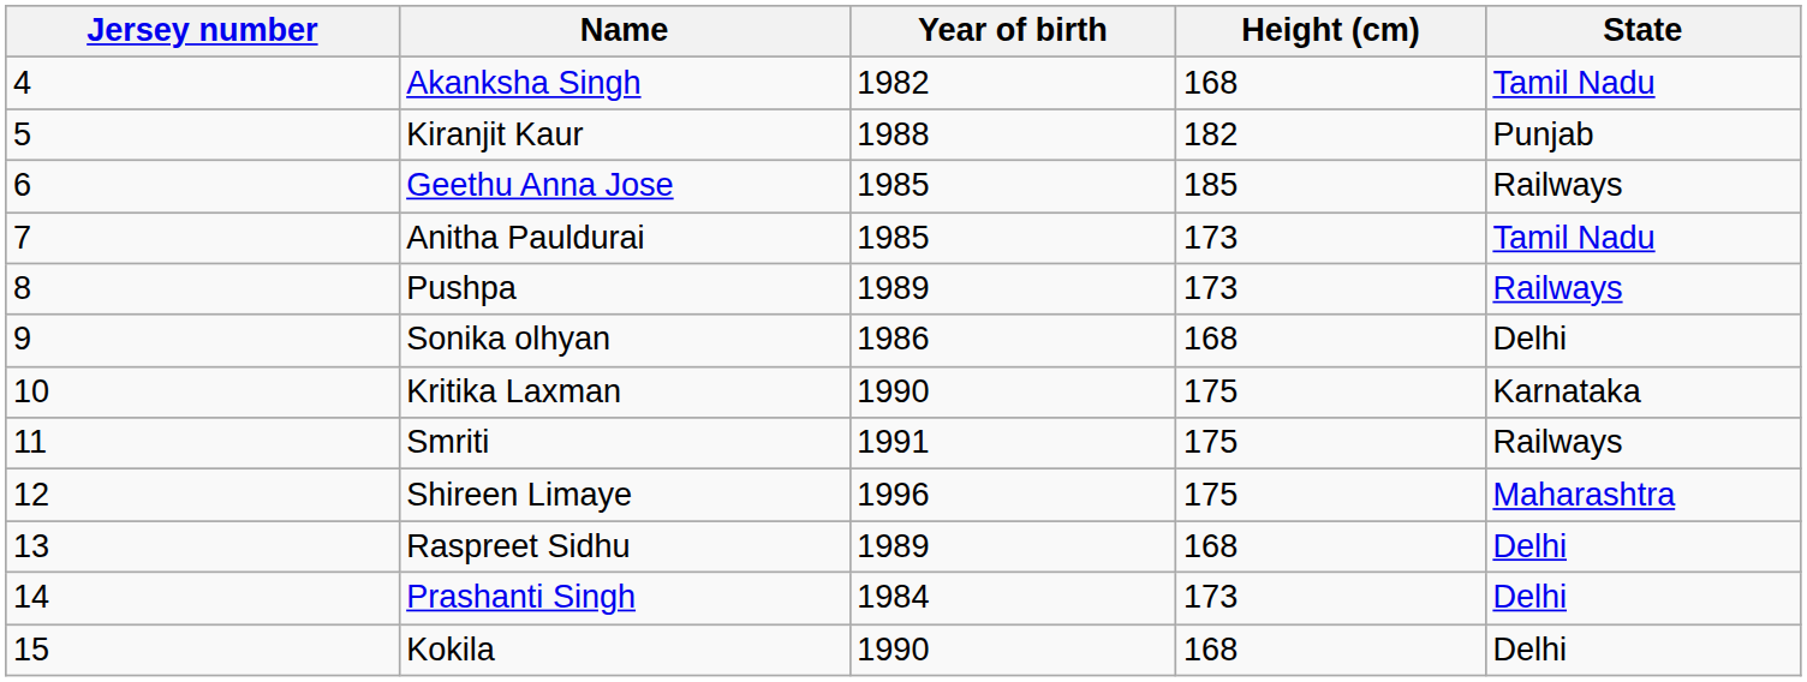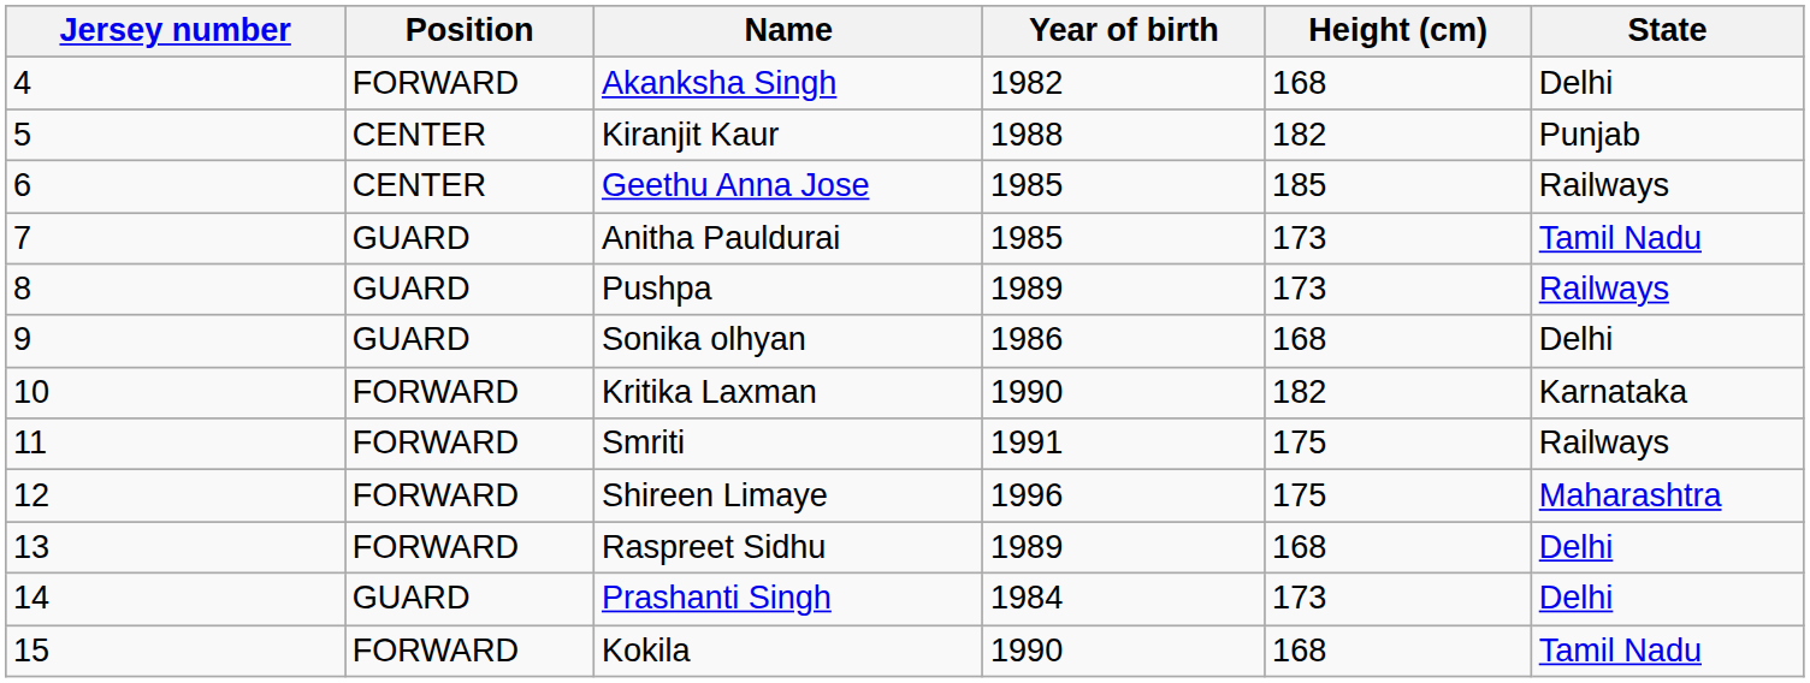 <table class="wikitable" width=70%>
 <tr>
 <th><a href='#'>Jersey number</a></th>
+<th>Position</th>
 <th>Name</th>
 <th>Year of birth</th>
 <th>Height (cm)</th>
 <th>State</th>
 </tr>
 <tr>
 <td>4</td>
+<td>FORWARD</td>
 <td><a href='#'>Akanksha Singh</a></td>
 <td>1982</td>
 <td>168</td>
-<td><a href='#'>Tamil Nadu</a></td>
+<td>Delhi</td>
 </tr>
 <tr>
 <td>5</td>
+<td>CENTER</td>
 <td>Kiranjit Kaur</td>
 <td>1988</td>
 <td>182</td>
 <td>Punjab</td>
 </tr>
 <tr>
 <td>6</td>
+<td>CENTER</td>
 <td><a href='#'>Geethu Anna Jose</a></td>
 <td>1985</td>
 <td>185</td>
 <td>Railways</td>
 </tr>
 <tr>
 <td>7</td>
+<td>GUARD</td>
 <td>Anitha Pauldurai</td>
 <td>1985</td>
 <td>173</td>
 <td><a href='#'>Tamil Nadu</a></td>
 </tr>
 <tr>
 <td>8</td>
+<td>GUARD</td>
 <td>Pushpa</td>
 <td>1989</td>
 <td>173</td>
 <td><a href='#'>Railways</a></td>
 </tr>
 <tr>
 <td>9</td>
+<td>GUARD</td>
 <td>Sonika olhyan</td>
 <td>1986</td>
 <td>168</td>
 <td>Delhi</td>
 </tr>
 <tr>
 <td>10</td>
+<td>FORWARD</td>
 <td>Kritika Laxman</td>
 <td>1990</td>
-<td>175</td>
+<td>182</td>
 <td>Karnataka</td>
 </tr>
 <tr>
 <td>11</td>
+<td>FORWARD</td>
 <td>Smriti</td>
 <td>1991</td>
 <td>175</td>
 <td>Railways</td>
 </tr>
 <tr>
 <td>12</td>
+<td>FORWARD</td>
 <td>Shireen Limaye</td>
 <td>1996</td>
 <td>175</td>
 <td><a href='#'>Maharashtra</a></td>
 </tr>
 <tr>
 <td>13</td>
+<td>FORWARD</td>
 <td>Raspreet Sidhu</td>
 <td>1989</td>
 <td>168</td>
 <td><a href='#'>Delhi</a></td>
 </tr>
 <tr>
 <td>14</td>
+<td>GUARD</td>
 <td><a href='#'>Prashanti Singh</a></td>
 <td>1984</td>
 <td>173</td>
 <td><a href='#'>Delhi</a></td>
 </tr>
 <tr>
 <td>15</td>
+<td>FORWARD</td>
 <td>Kokila</td>
 <td>1990</td>
 <td>168</td>
-<td>Delhi</td>
+<td><a href='#'>Tamil Nadu</a></td>
 </tr>
 </table>
